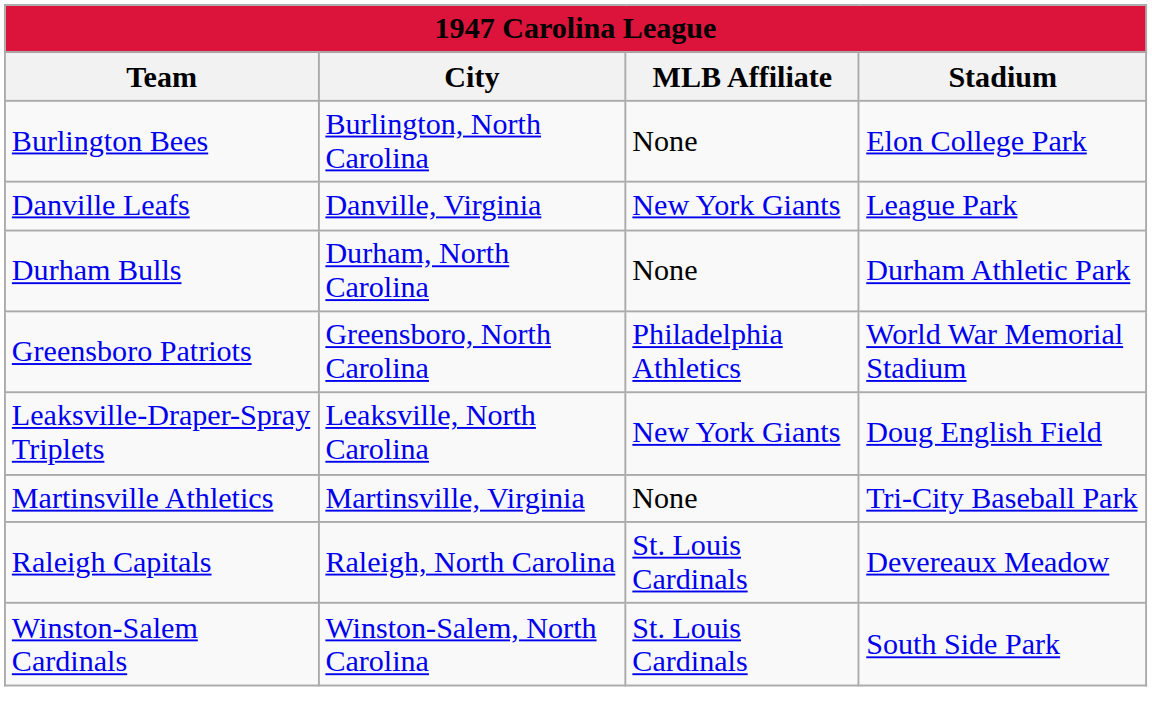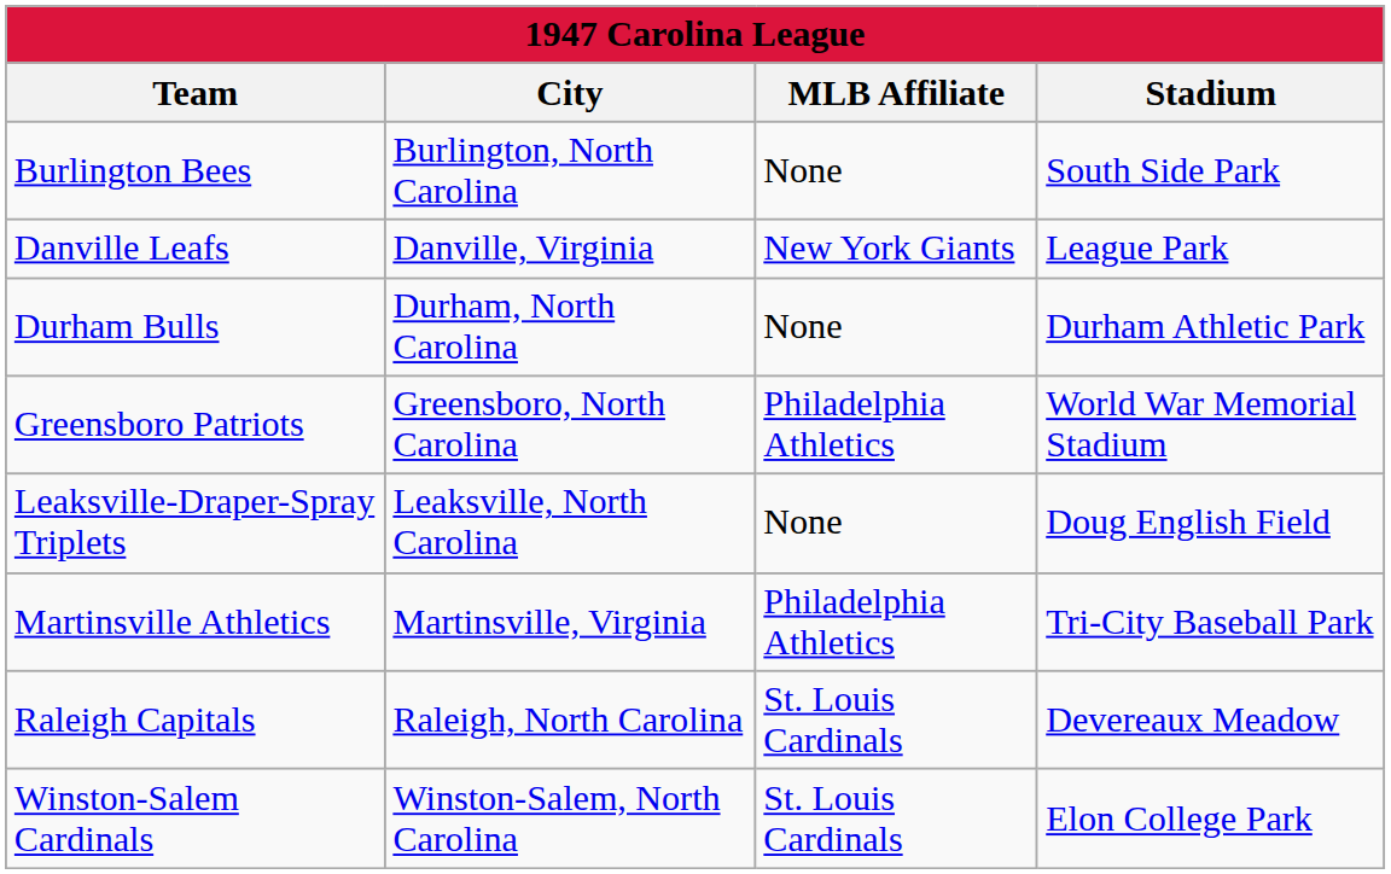 <table class="wikitable" style="width:auto">
 <tr>
 <td bgcolor="#DC143C" align="center" colspan="7"><strong><span>1947 Carolina League</span></strong></td>
 </tr>
 <tr>
 <th>Team</th>
 <th>City</th>
 <th>MLB Affiliate</th>
 <th>Stadium</th>
 </tr>
 <tr>
 <td><a href='#'>Burlington Bees</a></td>
 <td><a href='#'>Burlington, North Carolina</a></td>
 <td>None</td>
-<td><a href='#'>Elon College Park</a></td>
+<td><a href='#'>South Side Park</a></td>
 </tr>
 <tr>
 <td><a href='#'>Danville Leafs</a></td>
 <td><a href='#'>Danville, Virginia</a></td>
 <td><a href='#'>New York Giants</a></td>
 <td><a href='#'>League Park</a></td>
 </tr>
 <tr>
 <td><a href='#'>Durham Bulls</a></td>
 <td><a href='#'>Durham, North Carolina</a></td>
 <td>None</td>
 <td><a href='#'>Durham Athletic Park</a></td>
 </tr>
 <tr>
 <td><a href='#'>Greensboro Patriots</a></td>
 <td><a href='#'>Greensboro, North Carolina</a></td>
 <td><a href='#'>Philadelphia Athletics</a></td>
 <td><a href='#'>World War Memorial Stadium</a></td>
 </tr>
 <tr>
 <td><a href='#'>Leaksville-Draper-Spray Triplets</a></td>
 <td><a href='#'>Leaksville, North Carolina</a></td>
-<td><a href='#'>New York Giants</a></td>
+<td>None</td>
 <td><a href='#'>Doug English Field</a></td>
 </tr>
 <tr>
 <td><a href='#'>Martinsville Athletics</a></td>
 <td><a href='#'>Martinsville, Virginia</a></td>
-<td>None</td>
+<td><a href='#'>Philadelphia Athletics</a></td>
 <td><a href='#'>Tri-City Baseball Park</a></td>
 </tr>
 <tr>
 <td><a href='#'>Raleigh Capitals</a></td>
 <td><a href='#'>Raleigh, North Carolina</a></td>
 <td><a href='#'>St. Louis Cardinals</a></td>
 <td><a href='#'>Devereaux Meadow</a></td>
 </tr>
 <tr>
 <td><a href='#'>Winston-Salem Cardinals</a></td>
 <td><a href='#'>Winston-Salem, North Carolina</a></td>
 <td><a href='#'>St. Louis Cardinals</a></td>
-<td><a href='#'>South Side Park</a></td>
+<td><a href='#'>Elon College Park</a></td>
 </tr>
 </table>
